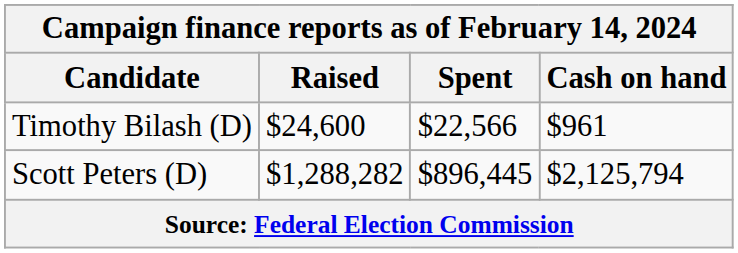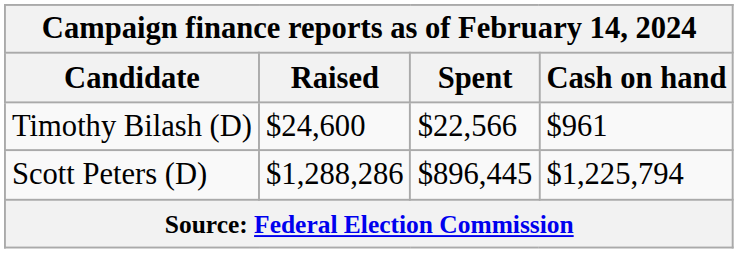 <table class="wikitable sortable">
 <tr>
 <th colspan=4>Campaign finance reports as of February 14, 2024</th>
 </tr>
 <tr style="text-align:center;">
 <th>Candidate</th>
 <th>Raised</th>
 <th>Spent</th>
 <th>Cash on hand</th>
 </tr>
 <tr>
 <td>Timothy Bilash (D)</td>
 <td>$24,600</td>
 <td>$22,566</td>
 <td>$961</td>
 </tr>
 <tr>
 <td>Scott Peters (D)</td>
-<td>$1,288,282</td>
+<td>$1,288,286</td>
 <td>$896,445</td>
-<td>$2,125,794</td>
+<td>$1,225,794</td>
 </tr>
 <tr>
 <th colspan="4"><small>Source: <a href='#'>Federal Election Commission</a></small></th>
 </tr>
 </table>
